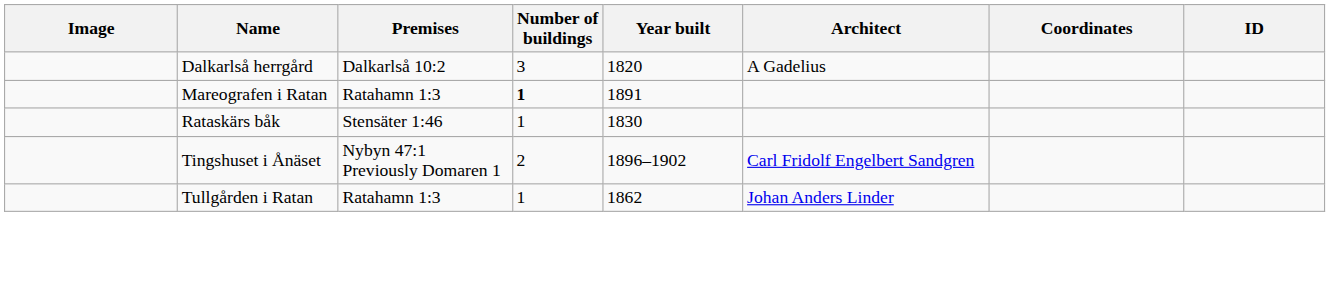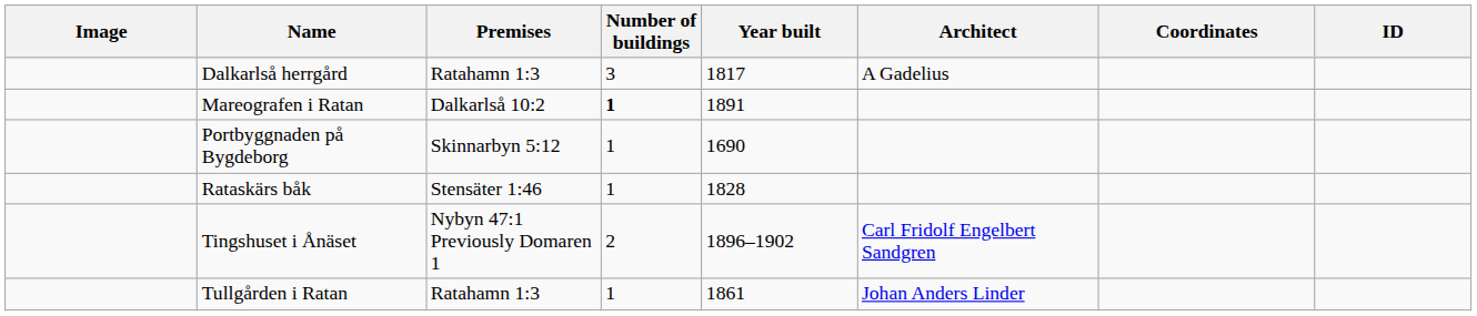 <table class="wikitable" width="95%">
 <tr>
 <th width="150">Image</th>
 <th>Name</th>
 <th>Premises</th>
 <th width="75">Number of<br>buildings</th>
 <th width="120">Year built</th>
 <th>Architect</th>
 <th width="170">Coordinates</th>
 <th width="120">ID</th>
 </tr>
 <tr>
 <td></td>
 <td>Dalkarlså herrgård</td>
-<td>Dalkarlså 10:2</td>
+<td>Ratahamn 1:3</td>
 <td>3</td>
-<td>1820</td>
+<td>1817</td>
 <td>A Gadelius</td>
 <td></td>
 <td></td>
 </tr>
 <tr>
 <td></td>
 <td>Mareografen i Ratan</td>
-<td>Ratahamn 1:3</td>
+<td>Dalkarlså 10:2</td>
 <td><strong>1</strong></td>
 <td>1891</td>
+<td></td>
+<td></td>
+<td></td>
+</tr>
+<tr>
+<td></td>
+<td>Portbyggnaden på Bygdeborg</td>
+<td>Skinnarbyn 5:12</td>
+<td>1</td>
+<td>1690</td>
 <td></td>
 <td></td>
 <td></td>
 </tr>
 <tr>
 <td></td>
 <td>Rataskärs båk</td>
 <td>Stensäter 1:46</td>
 <td>1</td>
-<td>1830</td>
+<td>1828</td>
 <td></td>
 <td></td>
 <td></td>
 </tr>
 <tr>
 <td></td>
 <td>Tingshuset i Ånäset</td>
 <td>Nybyn 47:1<br>Previously Domaren 1</td>
 <td>2</td>
 <td>1896–1902</td>
 <td><a href='#'>Carl Fridolf Engelbert Sandgren</a></td>
 <td></td>
 <td></td>
 </tr>
 <tr>
 <td></td>
 <td>Tullgården i Ratan</td>
 <td>Ratahamn 1:3</td>
 <td>1</td>
-<td>1862</td>
+<td>1861</td>
 <td><a href='#'>Johan Anders Linder</a></td>
 <td></td>
 <td></td>
 </tr>
 </table>
